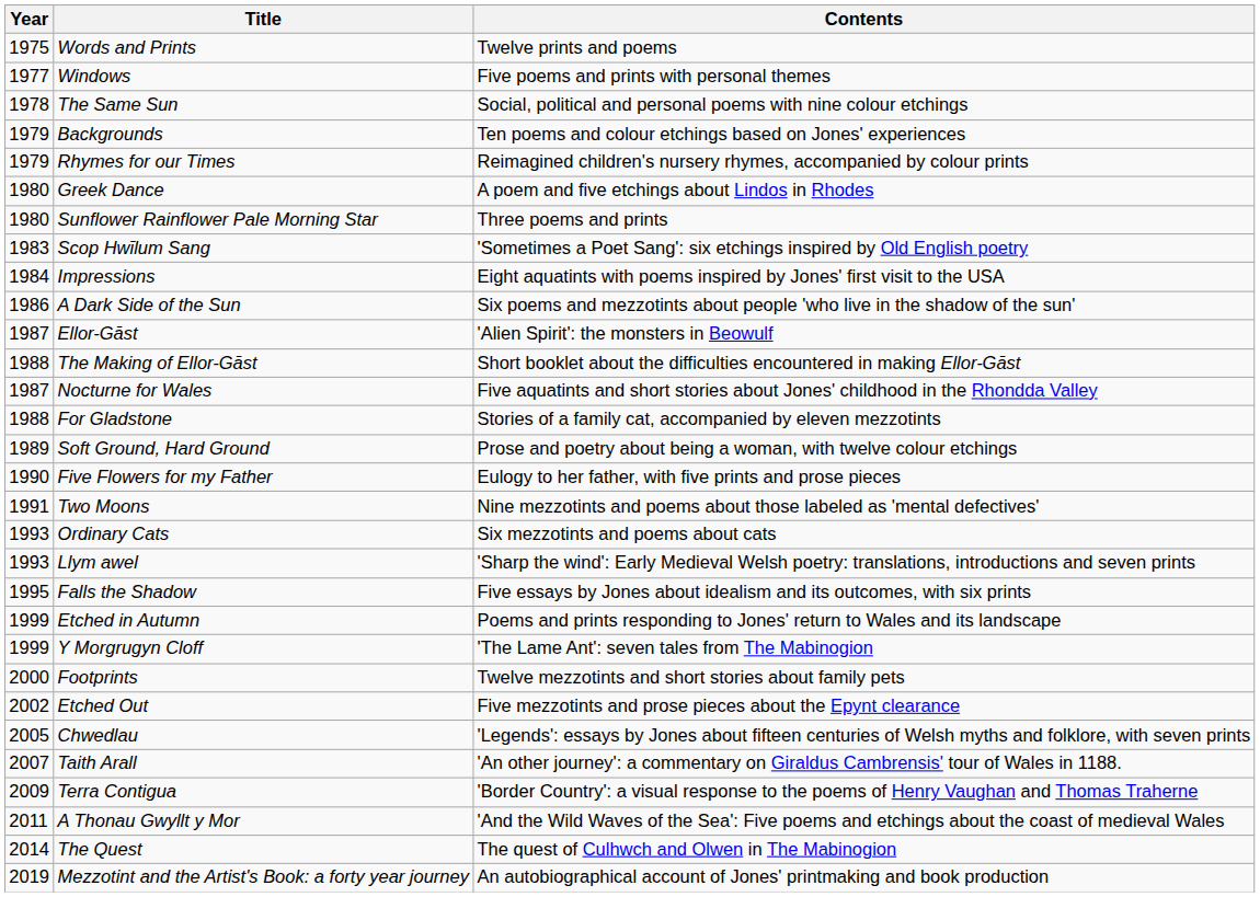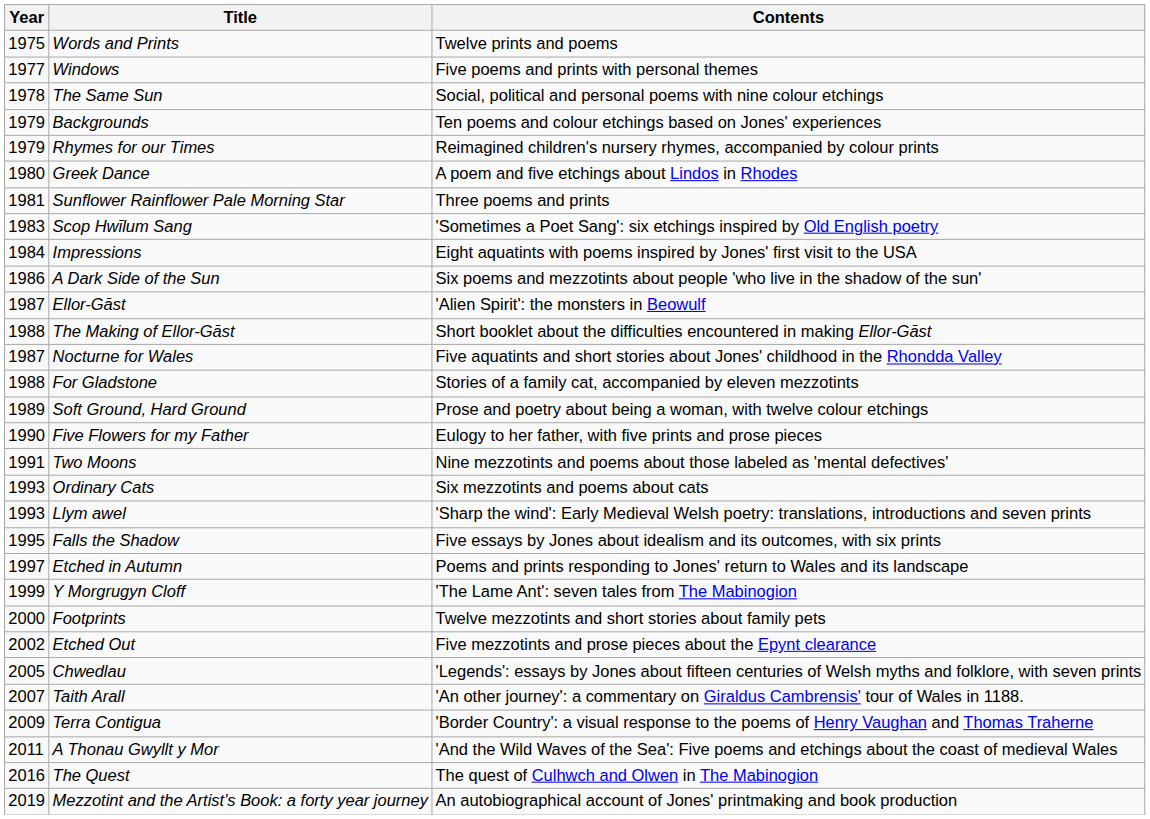 <table class="wikitable sortable">
 <tr>
 <th>Year</th>
 <th>Title</th>
 <th>Contents</th>
 </tr>
 <tr>
 <td>1975</td>
 <td><em>Words and Prints</em></td>
 <td>Twelve prints and poems</td>
 </tr>
 <tr>
 <td>1977</td>
 <td><em>Windows</em></td>
 <td>Five poems and prints with personal themes</td>
 </tr>
 <tr>
 <td>1978</td>
 <td><em>The Same Sun</em></td>
 <td>Social, political and personal poems with nine colour etchings</td>
 </tr>
 <tr>
 <td>1979</td>
 <td><em>Backgrounds</em></td>
 <td>Ten poems and colour etchings based on Jones' experiences</td>
 </tr>
 <tr>
 <td>1979</td>
 <td><em>Rhymes for our Times</em></td>
 <td>Reimagined children's nursery rhymes, accompanied by colour prints</td>
 </tr>
 <tr>
 <td>1980</td>
 <td><em>Greek Dance</em></td>
 <td>A poem and five etchings about <a href='#'>Lindos</a> in <a href='#'>Rhodes</a></td>
 </tr>
 <tr>
-<td>1980</td>
+<td>1981</td>
 <td><em>Sunflower Rainflower Pale Morning Star</em></td>
 <td>Three poems and prints</td>
 </tr>
 <tr>
 <td>1983</td>
 <td><em>Scop Hwīlum Sang</em></td>
 <td>'Sometimes a Poet Sang': six etchings inspired by <a href='#'>Old English poetry</a></td>
 </tr>
 <tr>
 <td>1984</td>
 <td><em>Impressions</em></td>
 <td>Eight aquatints with poems inspired by Jones' first visit to the USA</td>
 </tr>
 <tr>
 <td>1986</td>
 <td><em>A Dark Side of the Sun</em></td>
 <td>Six poems and mezzotints about people 'who live in the shadow of the sun'</td>
 </tr>
 <tr>
 <td>1987</td>
 <td><em>Ellor-Gāst</em></td>
 <td>'Alien Spirit': the monsters in <a href='#'>Beowulf</a></td>
 </tr>
 <tr>
 <td>1988</td>
 <td><em>The Making of Ellor-Gāst</em></td>
 <td>Short booklet about the difficulties encountered in making <em>Ellor-Gāst</em></td>
 </tr>
 <tr>
 <td>1987</td>
 <td><em>Nocturne for Wales</em></td>
 <td>Five aquatints and short stories about Jones' childhood in the <a href='#'>Rhondda Valley</a></td>
 </tr>
 <tr>
 <td>1988</td>
 <td><em>For Gladstone</em></td>
 <td>Stories of a family cat, accompanied by eleven mezzotints</td>
 </tr>
 <tr>
 <td>1989</td>
 <td><em>Soft Ground, Hard Ground</em></td>
 <td>Prose and poetry about being a woman, with twelve colour etchings</td>
 </tr>
 <tr>
 <td>1990</td>
 <td><em>Five Flowers for my Father</em></td>
 <td>Eulogy to her father, with five prints and prose pieces</td>
 </tr>
 <tr>
 <td>1991</td>
 <td><em>Two Moons</em></td>
 <td>Nine mezzotints and poems about those labeled as 'mental defectives'</td>
 </tr>
 <tr>
 <td>1993</td>
 <td><em>Ordinary Cats</em></td>
 <td>Six mezzotints and poems about cats</td>
 </tr>
 <tr>
 <td>1993</td>
 <td><em>Llym awel</em></td>
 <td>'Sharp the wind': Early Medieval Welsh poetry: translations, introductions and seven prints</td>
 </tr>
 <tr>
 <td>1995</td>
 <td><em>Falls the Shadow</em></td>
 <td>Five essays by Jones about idealism and its outcomes, with six prints</td>
 </tr>
 <tr>
-<td>1999</td>
+<td>1997</td>
 <td><em>Etched in Autumn</em></td>
 <td>Poems and prints responding to Jones' return to Wales and its landscape</td>
 </tr>
 <tr>
 <td>1999</td>
 <td><em>Y Morgrugyn Cloff</em></td>
 <td>'The Lame Ant': seven tales from <a href='#'>The Mabinogion</a></td>
 </tr>
 <tr>
 <td>2000</td>
 <td><em>Footprints</em></td>
 <td>Twelve mezzotints and short stories about family pets</td>
 </tr>
 <tr>
 <td>2002</td>
 <td><em>Etched Out</em></td>
 <td>Five mezzotints and prose pieces about the <a href='#'>Epynt clearance</a></td>
 </tr>
 <tr>
 <td>2005</td>
 <td><em>Chwedlau</em></td>
 <td>'Legends': essays by Jones about fifteen centuries of Welsh myths and folklore, with seven prints</td>
 </tr>
 <tr>
 <td>2007</td>
 <td><em>Taith Arall</em></td>
 <td>'An other journey': a commentary on <a href='#'>Giraldus Cambrensis'</a> tour of Wales in 1188.</td>
 </tr>
 <tr>
 <td>2009</td>
 <td><em>Terra Contigua</em></td>
 <td>'Border Country': a visual response to the poems of <a href='#'>Henry Vaughan</a> and <a href='#'>Thomas Traherne</a></td>
 </tr>
 <tr>
 <td>2011</td>
 <td><em>A Thonau Gwyllt y Mor</em></td>
 <td>'And the Wild Waves of the Sea': Five poems and etchings about the coast of medieval Wales</td>
 </tr>
 <tr>
-<td>2014</td>
+<td>2016</td>
 <td><em>The Quest</em></td>
 <td>The quest of <a href='#'>Culhwch and Olwen</a> in <a href='#'>The Mabinogion</a></td>
 </tr>
 <tr>
 <td>2019</td>
 <td><em>Mezzotint and the Artist's Book: a forty year journey</em></td>
 <td>An autobiographical account of Jones' printmaking and book production</td>
 </tr>
 </table>
